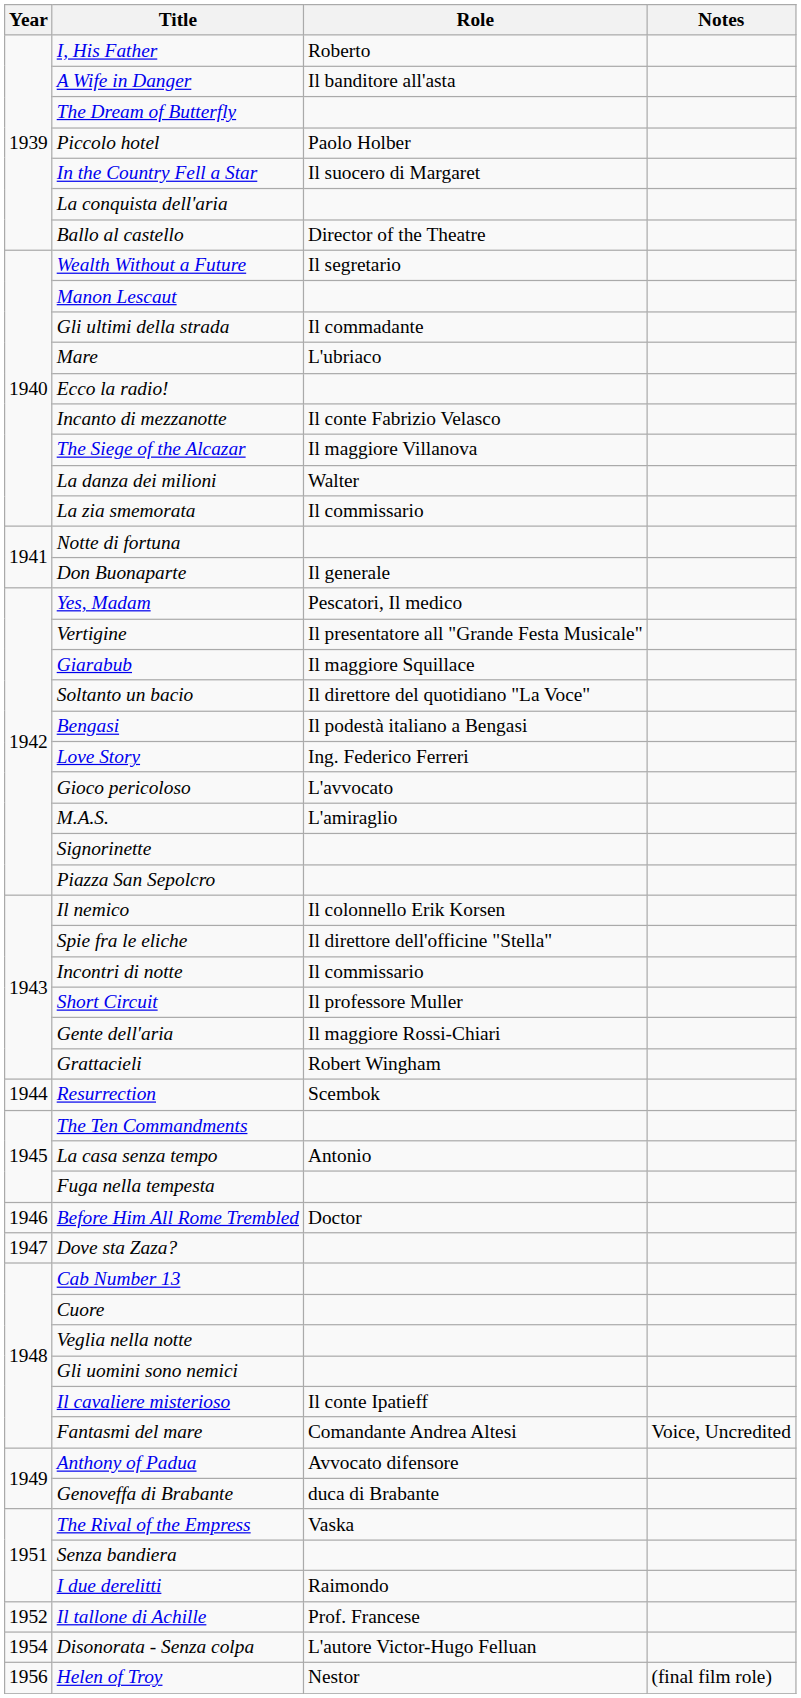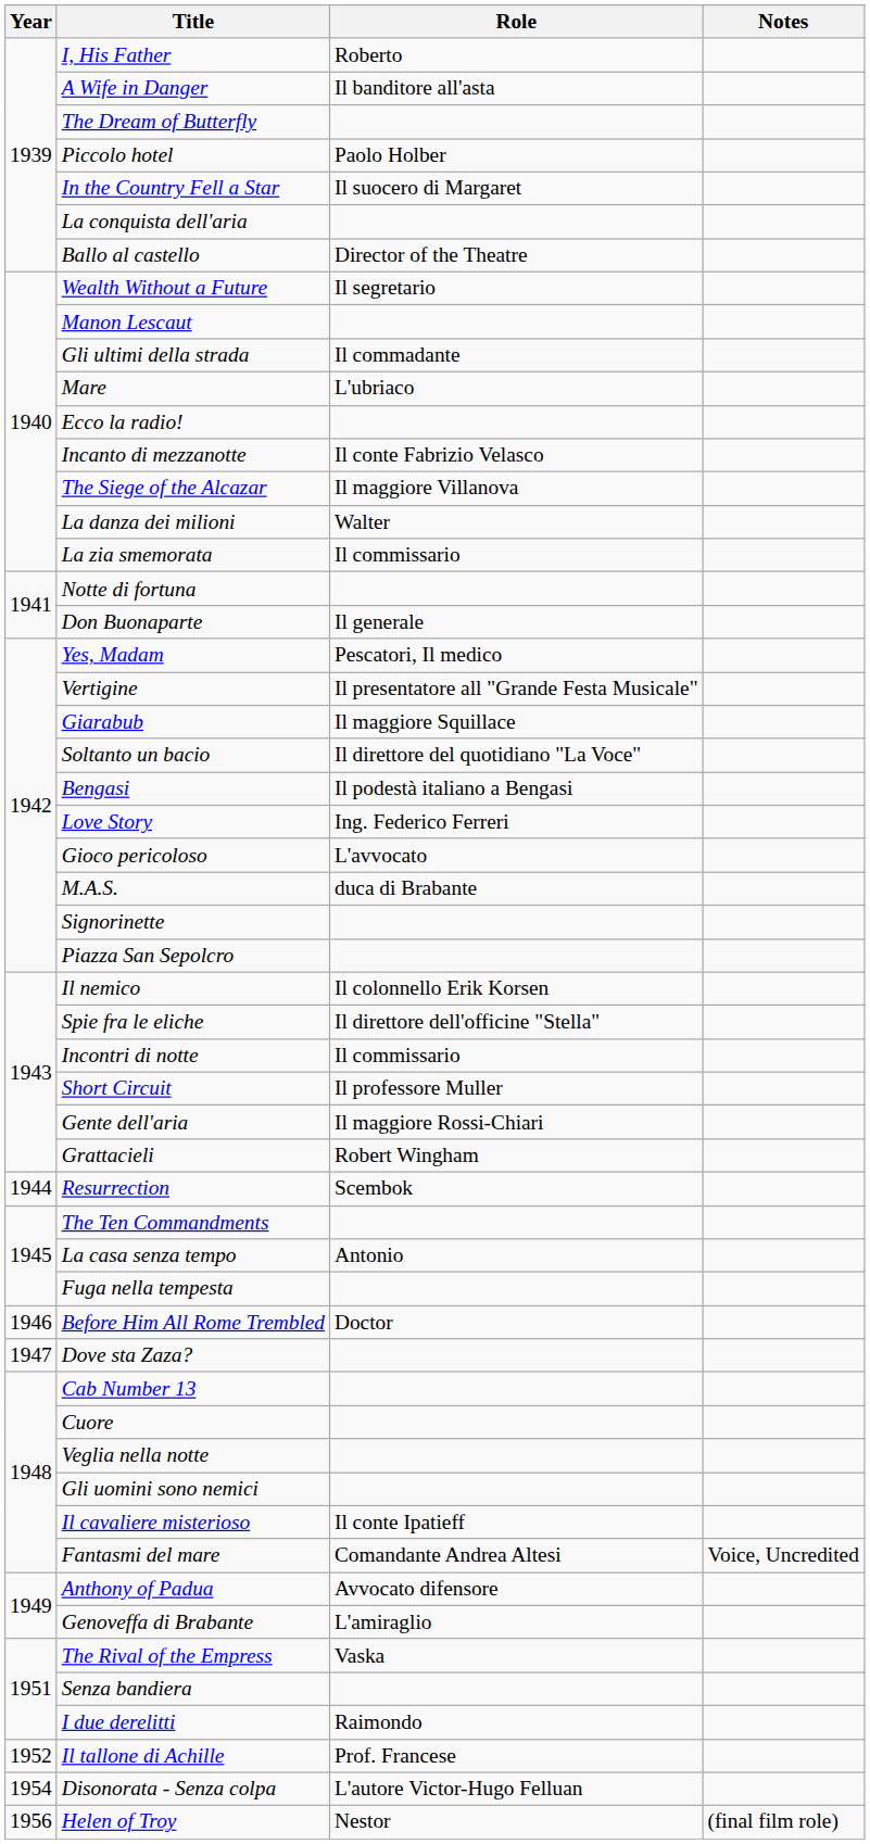 <table class="wikitable sortable">
 <tr>
 <th>Year</th>
 <th>Title</th>
 <th>Role</th>
 <th class="unsortable">Notes</th>
 </tr>
 <tr>
 <td rowspan=7>1939</td>
 <td><em><a href='#'>I, His Father</a></em></td>
 <td>Roberto</td>
 <td></td>
 </tr>
 <tr>
 <td><em><a href='#'>A Wife in Danger</a></em></td>
 <td>Il banditore all'asta</td>
 <td></td>
 </tr>
 <tr>
 <td><em><a href='#'>The Dream of Butterfly</a></em></td>
 <td></td>
 <td></td>
 </tr>
 <tr>
 <td><em>Piccolo hotel</em></td>
 <td>Paolo Holber</td>
 <td></td>
 </tr>
 <tr>
 <td><em><a href='#'>In the Country Fell a Star</a></em></td>
 <td>Il suocero di Margaret</td>
 <td></td>
 </tr>
 <tr>
 <td><em>La conquista dell'aria</em></td>
 <td></td>
 <td></td>
 </tr>
 <tr>
 <td><em>Ballo al castello</em></td>
 <td>Director of the Theatre</td>
 <td></td>
 </tr>
 <tr>
 <td rowspan=9>1940</td>
 <td><em><a href='#'>Wealth Without a Future</a></em></td>
 <td>Il segretario</td>
 <td></td>
 </tr>
 <tr>
 <td><em><a href='#'>Manon Lescaut</a></em></td>
 <td></td>
 <td></td>
 </tr>
 <tr>
 <td><em>Gli ultimi della strada</em></td>
 <td>Il commadante</td>
 <td></td>
 </tr>
 <tr>
 <td><em>Mare</em></td>
 <td>L'ubriaco</td>
 <td></td>
 </tr>
 <tr>
 <td><em>Ecco la radio!</em></td>
 <td></td>
 <td></td>
 </tr>
 <tr>
 <td><em>Incanto di mezzanotte</em></td>
 <td>Il conte Fabrizio Velasco</td>
 <td></td>
 </tr>
 <tr>
 <td><em><a href='#'>The Siege of the Alcazar</a></em></td>
 <td>Il maggiore Villanova</td>
 <td></td>
 </tr>
 <tr>
 <td><em>La danza dei milioni</em></td>
 <td>Walter</td>
 <td></td>
 </tr>
 <tr>
 <td><em>La zia smemorata</em></td>
 <td>Il commissario</td>
 <td></td>
 </tr>
 <tr>
 <td rowspan=2>1941</td>
 <td><em>Notte di fortuna</em></td>
 <td></td>
 <td></td>
 </tr>
 <tr>
 <td><em>Don Buonaparte</em></td>
 <td>Il generale</td>
 <td></td>
 </tr>
 <tr>
 <td rowspan=10>1942</td>
 <td><em><a href='#'>Yes, Madam</a></em></td>
 <td>Pescatori, Il medico</td>
 <td></td>
 </tr>
 <tr>
 <td><em>Vertigine</em></td>
 <td>Il presentatore all "Grande Festa Musicale"</td>
 <td></td>
 </tr>
 <tr>
 <td><em><a href='#'>Giarabub</a></em></td>
 <td>Il maggiore Squillace</td>
 <td></td>
 </tr>
 <tr>
 <td><em>Soltanto un bacio</em></td>
 <td>Il direttore del quotidiano "La Voce"</td>
 <td></td>
 </tr>
 <tr>
 <td><em><a href='#'>Bengasi</a></em></td>
 <td>Il podestà italiano a Bengasi</td>
 <td></td>
 </tr>
 <tr>
 <td><em><a href='#'>Love Story</a></em></td>
 <td>Ing. Federico Ferreri</td>
 <td></td>
 </tr>
 <tr>
 <td><em>Gioco pericoloso</em></td>
 <td>L'avvocato</td>
 <td></td>
 </tr>
 <tr>
 <td><em>M.A.S.</em></td>
-<td>L'amiraglio</td>
+<td>duca di Brabante</td>
 <td></td>
 </tr>
 <tr>
 <td><em>Signorinette</em></td>
 <td></td>
 <td></td>
 </tr>
 <tr>
 <td><em>Piazza San Sepolcro</em></td>
 <td></td>
 <td></td>
 </tr>
 <tr>
 <td rowspan=6>1943</td>
 <td><em>Il nemico</em></td>
 <td>Il colonnello Erik Korsen</td>
 <td></td>
 </tr>
 <tr>
 <td><em>Spie fra le eliche</em></td>
 <td>Il direttore dell'officine "Stella"</td>
 <td></td>
 </tr>
 <tr>
 <td><em>Incontri di notte</em></td>
 <td>Il commissario</td>
 <td></td>
 </tr>
 <tr>
 <td><em><a href='#'>Short Circuit</a></em></td>
 <td>Il professore Muller</td>
 <td></td>
 </tr>
 <tr>
 <td><em>Gente dell'aria</em></td>
 <td>Il maggiore Rossi-Chiari</td>
 <td></td>
 </tr>
 <tr>
 <td><em>Grattacieli</em></td>
 <td>Robert Wingham</td>
 <td></td>
 </tr>
 <tr>
 <td>1944</td>
 <td><em><a href='#'>Resurrection</a></em></td>
 <td>Scembok</td>
 <td></td>
 </tr>
 <tr>
 <td rowspan=3>1945</td>
 <td><em><a href='#'>The Ten Commandments</a></em></td>
 <td></td>
 <td></td>
 </tr>
 <tr>
 <td><em>La casa senza tempo</em></td>
 <td>Antonio</td>
 <td></td>
 </tr>
 <tr>
 <td><em>Fuga nella tempesta</em></td>
 <td></td>
 <td></td>
 </tr>
 <tr>
 <td>1946</td>
 <td><em><a href='#'>Before Him All Rome Trembled</a></em></td>
 <td>Doctor</td>
 <td></td>
 </tr>
 <tr>
 <td>1947</td>
 <td><em>Dove sta Zaza?</em></td>
 <td></td>
 <td></td>
 </tr>
 <tr>
 <td rowspan=6>1948</td>
 <td><em><a href='#'>Cab Number 13</a></em></td>
 <td></td>
 <td></td>
 </tr>
 <tr>
 <td><em>Cuore</em></td>
 <td></td>
 <td></td>
 </tr>
 <tr>
 <td><em>Veglia nella notte</em></td>
 <td></td>
 <td></td>
 </tr>
 <tr>
 <td><em>Gli uomini sono nemici</em></td>
 <td></td>
 <td></td>
 </tr>
 <tr>
 <td><em><a href='#'>Il cavaliere misterioso</a></em></td>
 <td>Il conte Ipatieff</td>
 <td></td>
 </tr>
 <tr>
 <td><em>Fantasmi del mare</em></td>
 <td>Comandante Andrea Altesi</td>
 <td>Voice, Uncredited</td>
 </tr>
 <tr>
 <td rowspan=2>1949</td>
 <td><em><a href='#'>Anthony of Padua</a></em></td>
 <td>Avvocato difensore</td>
 <td></td>
 </tr>
 <tr>
 <td><em>Genoveffa di Brabante</em></td>
-<td>duca di Brabante</td>
+<td>L'amiraglio</td>
 <td></td>
 </tr>
 <tr>
 <td rowspan=3>1951</td>
 <td><em><a href='#'>The Rival of the Empress</a></em></td>
 <td>Vaska</td>
 <td></td>
 </tr>
 <tr>
 <td><em>Senza bandiera</em></td>
 <td></td>
 <td></td>
 </tr>
 <tr>
 <td><em><a href='#'>I due derelitti</a></em></td>
 <td>Raimondo</td>
 <td></td>
 </tr>
 <tr>
 <td>1952</td>
 <td><em><a href='#'>Il tallone di Achille</a></em></td>
 <td>Prof. Francese</td>
 <td></td>
 </tr>
 <tr>
 <td>1954</td>
 <td><em>Disonorata - Senza colpa</em></td>
 <td>L'autore Victor-Hugo Felluan</td>
 <td></td>
 </tr>
 <tr>
 <td>1956</td>
 <td><em><a href='#'>Helen of Troy</a></em></td>
 <td>Nestor</td>
 <td>(final film role)</td>
 </tr>
 </table>
